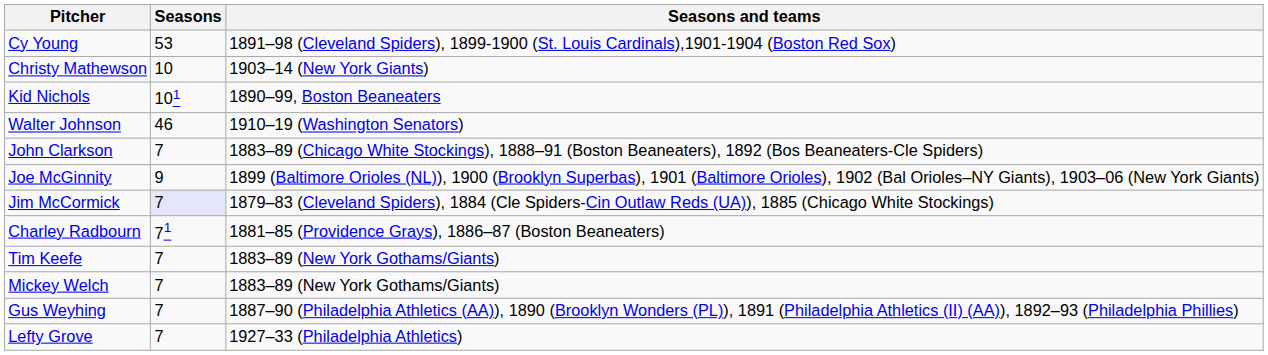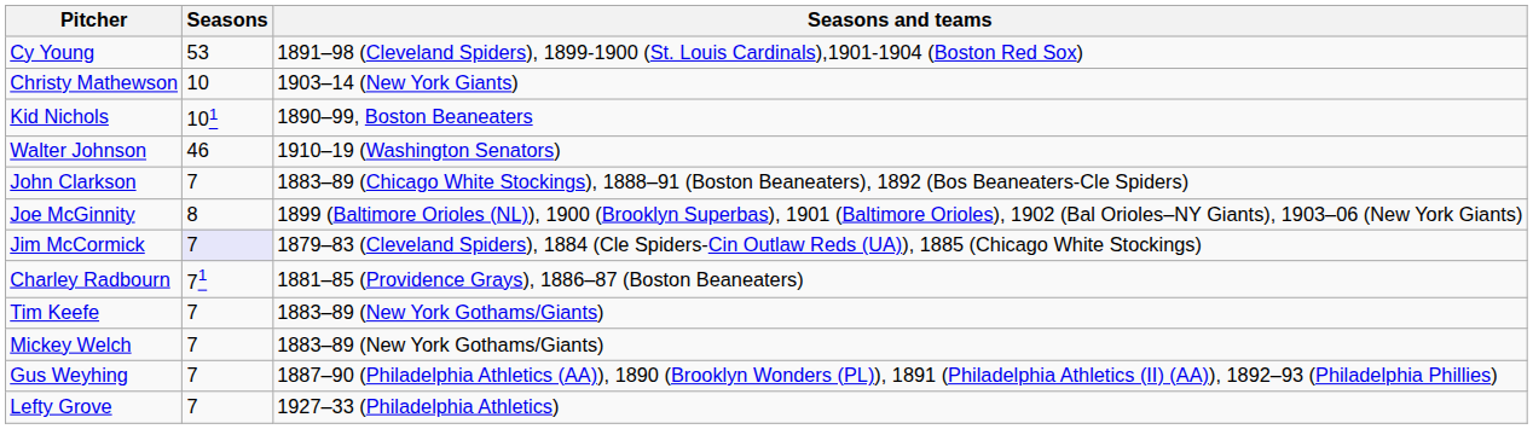 <table class="wikitable">
 <tr>
 <th>Pitcher</th>
 <th>Seasons</th>
 <th>Seasons and teams</th>
 </tr>
 <tr>
 <td><a href='#'>Cy Young</a></td>
 <td>53</td>
 <td>1891–98 (<a href='#'>Cleveland Spiders</a>), 1899-1900 (<a href='#'>St. Louis Cardinals</a>),1901-1904 (<a href='#'>Boston Red Sox</a>)</td>
 </tr>
 <tr>
 <td><a href='#'>Christy Mathewson</a></td>
 <td>10</td>
 <td>1903–14 (<a href='#'>New York Giants</a>)</td>
 </tr>
 <tr>
 <td><a href='#'>Kid Nichols</a></td>
 <td>10<a href='#'><sup>1</sup></a></td>
 <td>1890–99, <a href='#'>Boston Beaneaters</a></td>
 </tr>
 <tr>
 <td><a href='#'>Walter Johnson</a></td>
 <td>46</td>
 <td>1910–19 (<a href='#'>Washington Senators</a>)</td>
 </tr>
 <tr>
 <td><a href='#'>John Clarkson</a></td>
 <td>7</td>
 <td>1883–89 (<a href='#'>Chicago White Stockings</a>), 1888–91 (Boston Beaneaters), 1892 (Bos Beaneaters-Cle Spiders)</td>
 </tr>
 <tr>
 <td><a href='#'>Joe McGinnity</a></td>
-<td>9</td>
+<td>8</td>
 <td>1899 (<a href='#'>Baltimore Orioles (NL)</a>), 1900 (<a href='#'>Brooklyn Superbas</a>), 1901 (<a href='#'>Baltimore Orioles</a>), 1902 (Bal Orioles–NY Giants), 1903–06 (New York Giants)</td>
 </tr>
 <tr>
 <td><a href='#'>Jim McCormick</a></td>
 <td style="background: lavender;">7</td>
 <td>1879–83 (<a href='#'>Cleveland Spiders</a>), 1884 (Cle Spiders-<a href='#'>Cin Outlaw Reds (UA)</a>), 1885 (Chicago White Stockings)</td>
 </tr>
 <tr>
 <td><a href='#'>Charley Radbourn</a></td>
 <td>7<a href='#'><sup>1</sup></a></td>
 <td>1881–85 (<a href='#'>Providence Grays</a>), 1886–87 (Boston Beaneaters)</td>
 </tr>
 <tr>
 <td><a href='#'>Tim Keefe</a></td>
 <td>7</td>
 <td>1883–89 (<a href='#'>New York Gothams/Giants</a>)</td>
 </tr>
 <tr>
 <td><a href='#'>Mickey Welch</a></td>
 <td>7</td>
 <td>1883–89 (New York Gothams/Giants)</td>
 </tr>
 <tr>
 <td><a href='#'>Gus Weyhing</a></td>
 <td>7</td>
 <td>1887–90 (<a href='#'>Philadelphia Athletics (AA)</a>), 1890 (<a href='#'>Brooklyn Wonders (PL)</a>), 1891 (<a href='#'>Philadelphia Athletics (II) (AA)</a>), 1892–93 (<a href='#'>Philadelphia Phillies</a>)</td>
 </tr>
 <tr>
 <td><a href='#'>Lefty Grove</a></td>
 <td>7</td>
 <td>1927–33 (<a href='#'>Philadelphia Athletics</a>)</td>
 </tr>
 </table>
